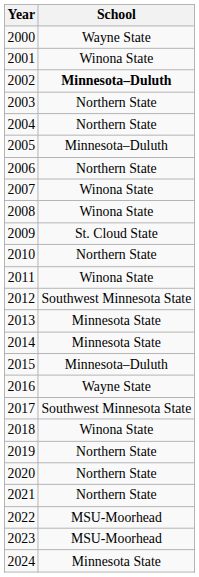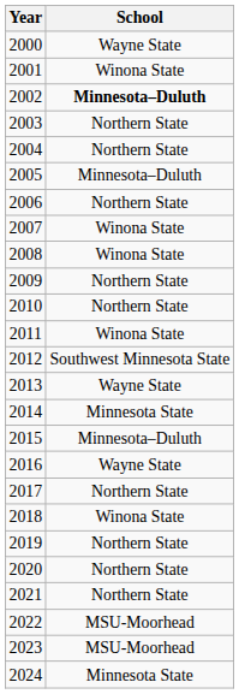 <table class="wikitable" style="text-align:center">
 <tr>
 <th>Year</th>
 <th>School</th>
 </tr>
 <tr>
 <td>2000</td>
 <td>Wayne State</td>
 </tr>
 <tr>
 <td>2001</td>
 <td>Winona State</td>
 </tr>
 <tr>
 <td>2002</td>
 <td><strong>Minnesota–Duluth</strong></td>
 </tr>
 <tr>
 <td>2003</td>
 <td>Northern State</td>
 </tr>
 <tr>
 <td>2004</td>
 <td>Northern State</td>
 </tr>
 <tr>
 <td>2005</td>
 <td>Minnesota–Duluth</td>
 </tr>
 <tr>
 <td>2006</td>
 <td>Northern State</td>
 </tr>
 <tr>
 <td>2007</td>
 <td>Winona State</td>
 </tr>
 <tr>
 <td>2008</td>
 <td>Winona State</td>
 </tr>
 <tr>
 <td>2009</td>
-<td>St. Cloud State</td>
+<td>Northern State</td>
 </tr>
 <tr>
 <td>2010</td>
 <td>Northern State</td>
 </tr>
 <tr>
 <td>2011</td>
 <td>Winona State</td>
 </tr>
 <tr>
 <td>2012</td>
 <td>Southwest Minnesota State</td>
 </tr>
 <tr>
 <td>2013</td>
-<td>Minnesota State</td>
+<td>Wayne State</td>
 </tr>
 <tr>
 <td>2014</td>
 <td>Minnesota State</td>
 </tr>
 <tr>
 <td>2015</td>
 <td>Minnesota–Duluth</td>
 </tr>
 <tr>
 <td>2016</td>
 <td>Wayne State</td>
 </tr>
 <tr>
 <td>2017</td>
-<td>Southwest Minnesota State</td>
+<td>Northern State</td>
 </tr>
 <tr>
 <td>2018</td>
 <td>Winona State</td>
 </tr>
 <tr>
 <td>2019</td>
 <td>Northern State</td>
 </tr>
 <tr>
 <td>2020</td>
 <td>Northern State</td>
 </tr>
 <tr>
 <td>2021</td>
 <td>Northern State</td>
 </tr>
 <tr>
 <td>2022</td>
 <td>MSU-Moorhead</td>
 </tr>
 <tr>
 <td>2023</td>
 <td>MSU-Moorhead</td>
 </tr>
 <tr>
 <td>2024</td>
 <td>Minnesota State</td>
 </tr>
 </table>
